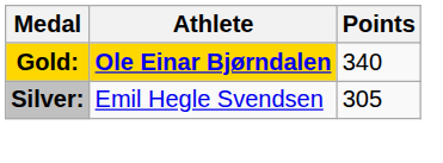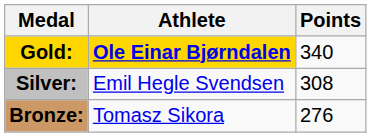 <table class="wikitable">
 <tr>
 <th><strong>Medal</strong></th>
 <th><strong>Athlete</strong></th>
 <th><strong>Points</strong></th>
 </tr>
 <tr>
 <td style="text-align:center;background-color:gold;"><strong>Gold:</strong></td>
 <td style="background: gold;"> <strong><a href='#'>Ole Einar Bjørndalen</a></strong></td>
 <td>340</td>
 </tr>
 <tr>
 <td style="text-align:center;background-color:silver;"><strong>Silver:</strong></td>
 <td> <a href='#'>Emil Hegle Svendsen</a></td>
-<td>305</td>
+<td>308</td>
+</tr>
+<tr>
+<td style="text-align:center;background-color:#CC9966;"><strong>Bronze:</strong></td>
+<td> <a href='#'>Tomasz Sikora</a></td>
+<td>276</td>
 </tr>
 </table>
